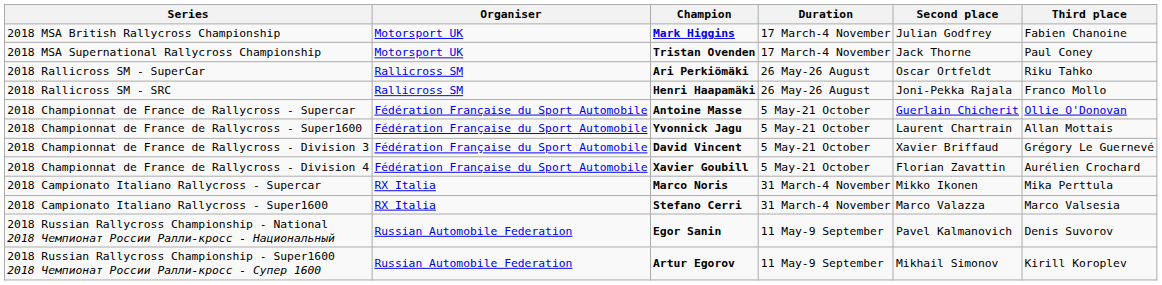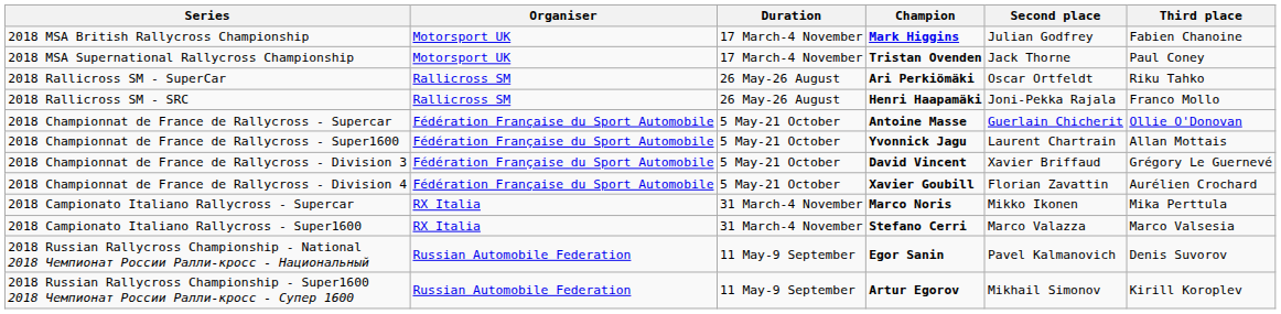 <table class="wikitable" style="font-size:90%">
 <tr>
 <th>Series</th>
 <th>Organiser</th>
+<th>Duration</th>
 <th> Champion</th>
-<th>Duration</th>
 <th> Second place</th>
 <th> Third place</th>
 </tr>
 <tr>
 <td>2018 MSA British Rallycross Championship </td>
 <td> <a href='#'>Motorsport UK</a></td>
+<td>17 March-4 November</td>
 <td> <strong><a href='#'>Mark Higgins</a></strong></td>
-<td>17 March-4 November</td>
 <td> Julian Godfrey</td>
 <td> Fabien Chanoine</td>
 </tr>
 <tr>
 <td>2018 MSA Supernational Rallycross Championship </td>
 <td> <a href='#'>Motorsport UK</a></td>
+<td>17 March-4 November</td>
 <td> <strong>Tristan Ovenden</strong></td>
-<td>17 March-4 November</td>
 <td> Jack Thorne</td>
 <td> Paul Coney</td>
 </tr>
 <tr>
 <td>2018 Rallicross SM - SuperCar </td>
 <td> <a href='#'>Rallicross SM</a></td>
+<td>26 May-26 August</td>
 <td> <strong>Ari Perkiömäki</strong></td>
-<td>26 May-26 August</td>
 <td> Oscar Ortfeldt</td>
 <td> Riku Tahko</td>
 </tr>
 <tr>
 <td>2018 Rallicross SM - SRC </td>
 <td> <a href='#'>Rallicross SM</a></td>
+<td>26 May-26 August</td>
 <td> <strong>Henri Haapamäki</strong></td>
-<td>26 May-26 August</td>
 <td> Joni-Pekka Rajala</td>
 <td>  Franco Mollo</td>
 </tr>
 <tr>
 <td>2018 Championnat de France de Rallycross - Supercar </td>
 <td> <a href='#'>Fédération Française du Sport Automobile</a></td>
+<td>5 May-21 October</td>
 <td> <strong>Antoine Masse</strong></td>
-<td>5 May-21 October</td>
 <td> <a href='#'>Guerlain Chicherit</a></td>
 <td> <a href='#'>Ollie O'Donovan</a></td>
 </tr>
 <tr>
 <td>2018 Championnat de France de Rallycross - Super1600 </td>
 <td> <a href='#'>Fédération Française du Sport Automobile</a></td>
+<td>5 May-21 October</td>
 <td> <strong>Yvonnick Jagu</strong></td>
-<td>5 May-21 October</td>
 <td> Laurent Chartrain</td>
 <td>  Allan Mottais</td>
 </tr>
 <tr>
 <td>2018 Championnat de France de Rallycross - Division 3 </td>
 <td> <a href='#'>Fédération Française du Sport Automobile</a></td>
+<td>5 May-21 October</td>
 <td> <strong>David Vincent</strong></td>
-<td>5 May-21 October</td>
 <td> Xavier Briffaud</td>
 <td>  Grégory Le Guernevé</td>
 </tr>
 <tr>
 <td>2018 Championnat de France de Rallycross - Division 4 </td>
 <td> <a href='#'>Fédération Française du Sport Automobile</a></td>
+<td>5 May-21 October</td>
 <td> <strong>Xavier Goubill</strong></td>
-<td>5 May-21 October</td>
 <td> Florian Zavattin</td>
 <td> Aurélien Crochard</td>
 </tr>
 <tr>
 <td>2018 Campionato Italiano Rallycross - Supercar </td>
 <td> <a href='#'>RX Italia</a></td>
+<td>31 March-4 November</td>
 <td> <strong>Marco Noris</strong></td>
-<td>31 March-4 November</td>
 <td> Mikko Ikonen</td>
 <td> Mika Perttula</td>
 </tr>
 <tr>
 <td>2018 Campionato Italiano Rallycross - Super1600 </td>
 <td> <a href='#'>RX Italia</a></td>
+<td>31 March-4 November</td>
 <td> <strong>Stefano Cerri</strong></td>
-<td>31 March-4 November</td>
 <td> Marco Valazza</td>
 <td> Marco Valsesia</td>
 </tr>
 <tr>
 <td>2018 Russian Rallycross Championship - National  <br> <em>2018 Чемпионат России Pалли-кросс - Национальный</em></td>
 <td> <a href='#'>Russian Automobile Federation</a></td>
+<td>11 May-9 September</td>
 <td> <strong>Egor Sanin</strong></td>
-<td>11 May-9 September</td>
 <td> Pavel Kalmanovich</td>
 <td> Denis Suvorov</td>
 </tr>
 <tr>
 <td>2018 Russian Rallycross Championship - Super1600  <br> <em>2018 Чемпионат России Pалли-кросс - Супер 1600</em></td>
 <td> <a href='#'>Russian Automobile Federation</a></td>
+<td>11 May-9 September</td>
 <td> <strong>Artur Egorov</strong></td>
-<td>11 May-9 September</td>
 <td> Mikhail Simonov</td>
 <td> Kirill Koroplev</td>
 </tr>
 </table>
